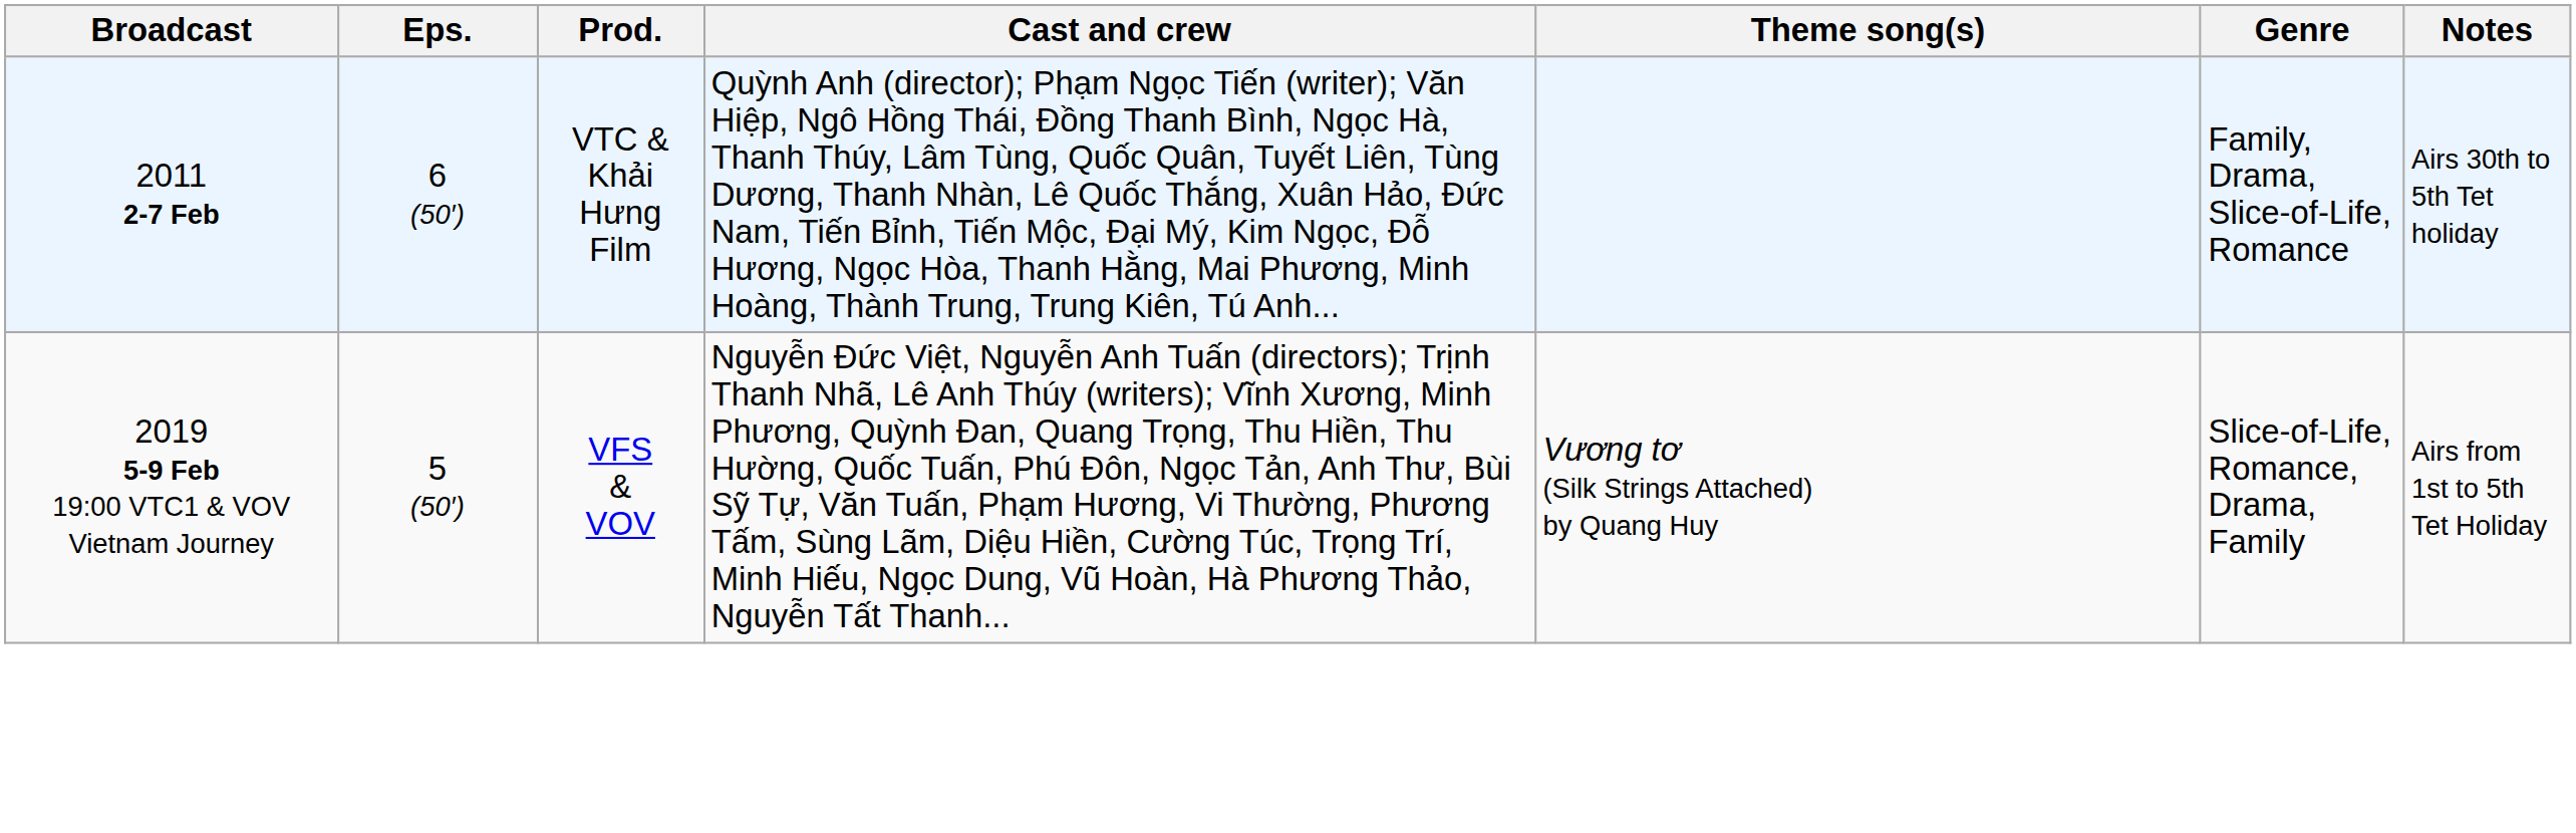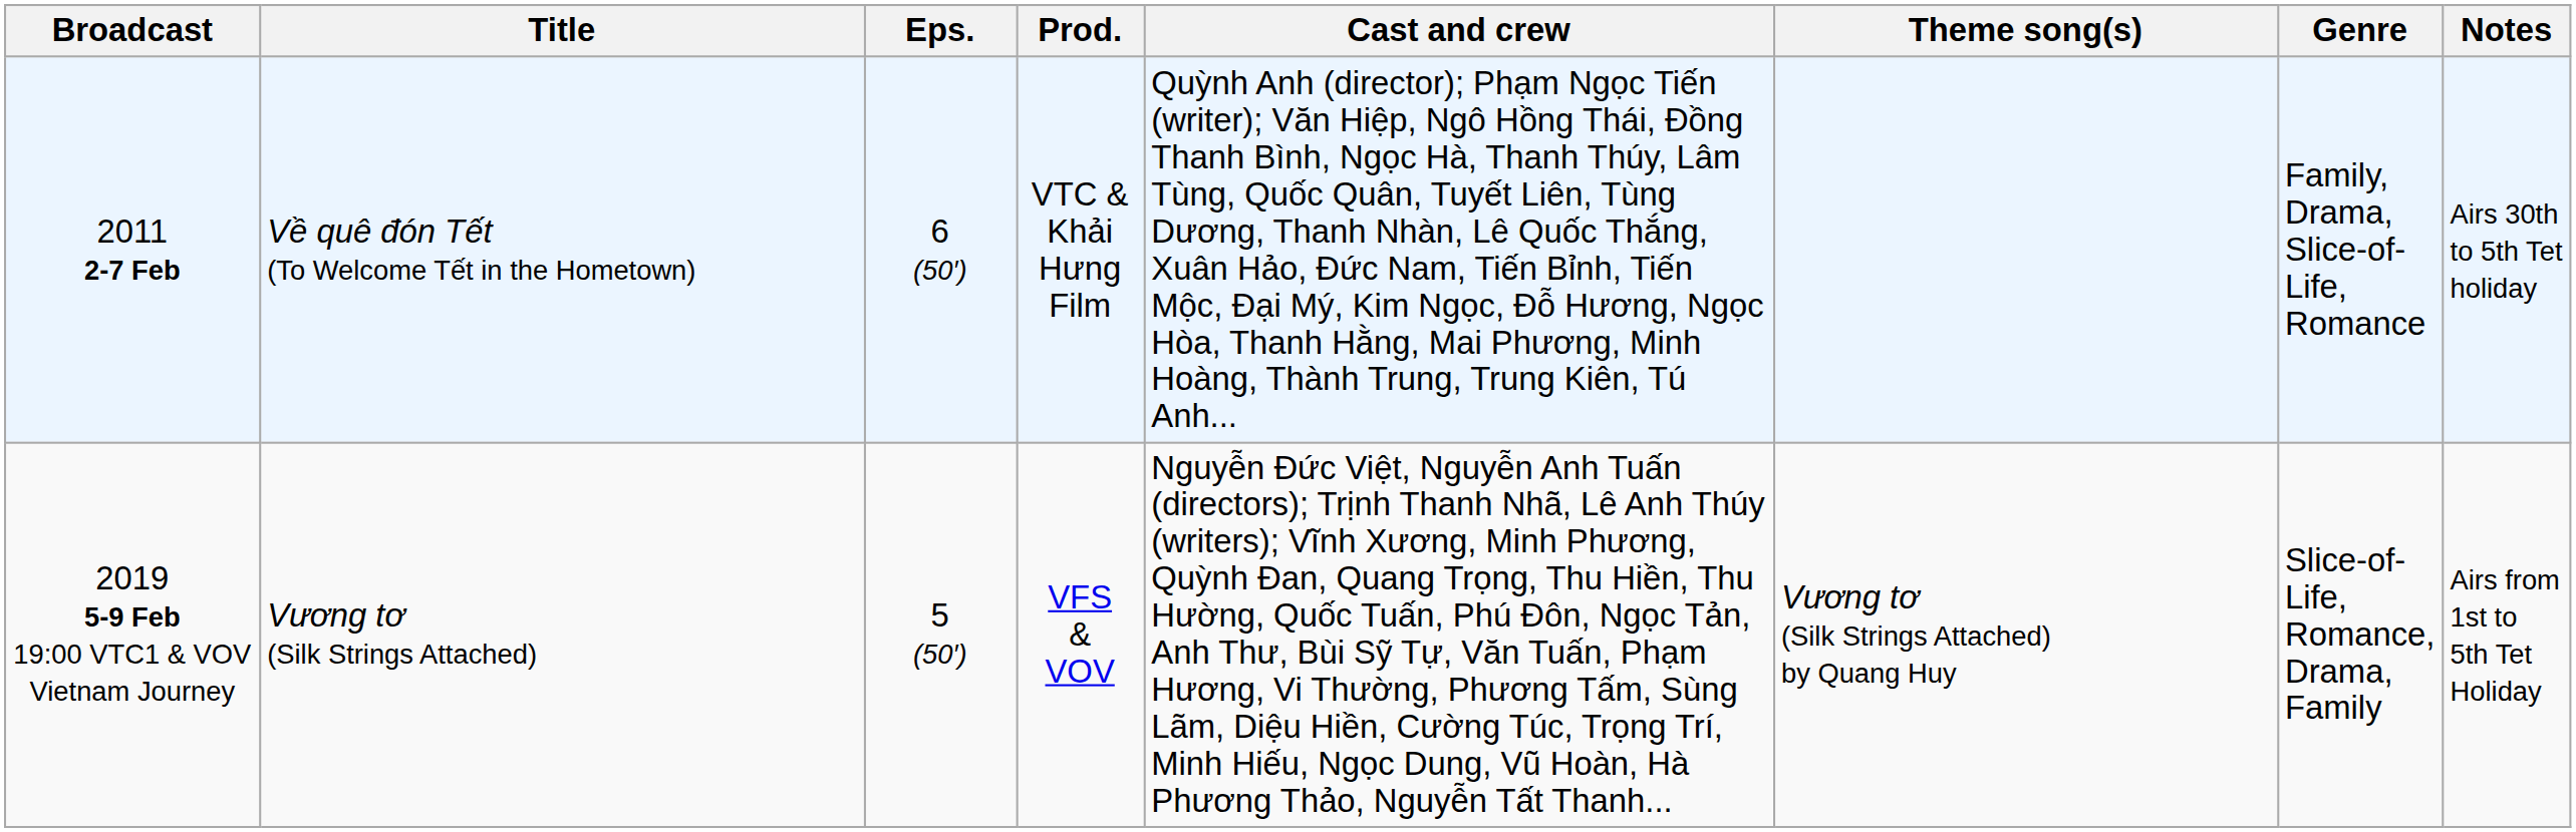 <table class="wikitable sortable">
 <tr>
 <th style="width:10%;">Broadcast</th>
+<th style="width:24%;">Title</th>
 <th style="width:6%;">Eps.</th>
 <th style="width:5%;">Prod.</th>
 <th style="width:25%;">Cast and crew</th>
 <th style="width:20%;">Theme song(s)</th>
 <th style="width:5%;">Genre</th>
 <th style="width:5%;">Notes</th>
 </tr>
 <tr ---- bgcolor="#ebf5ff">
 <td style="text-align:center;">2011<br><small><strong>2-7 Feb</strong></small><br></td>
+<td><em>Về quê đón Tết</em> <br><small>(To Welcome Tết in the Hometown)</small></td>
 <td style="text-align:center;">6<br><small><em>(50′)</em></small></td>
 <td style="text-align:center;">VTC & Khải Hưng Film</td>
 <td>Quỳnh Anh (director); Phạm Ngọc Tiến (writer); Văn Hiệp, Ngô Hồng Thái, Đồng Thanh Bình, Ngọc Hà, Thanh Thúy, Lâm Tùng, Quốc Quân, Tuyết Liên, Tùng Dương, Thanh Nhàn, Lê Quốc Thắng, Xuân Hảo, Đức Nam, Tiến Bỉnh, Tiến Mộc, Đại Mý, Kim Ngọc, Đỗ Hương, Ngọc Hòa, Thanh Hằng, Mai Phương, Minh Hoàng, Thành Trung, Trung Kiên, Tú Anh...</td>
 <td></td>
 <td>Family, Drama, Slice-of-Life, Romance</td>
 <td><small>Airs 30th to 5th Tet holiday</small></td>
 </tr>
 <tr>
 <td style="text-align:center;">2019<br><small><strong>5-9 Feb</strong><br>19:00 VTC1 & VOV <br>Vietnam Journey</small><br></td>
+<td><em>Vương tơ</em> <br><small>(Silk Strings Attached)</small></td>
 <td style="text-align:center;">5<br><small><em>(50′)</em></small></td>
 <td style="text-align:center;"><a href='#'>VFS</a><br>&<br><a href='#'>VOV</a></td>
 <td>Nguyễn Đức Việt, Nguyễn Anh Tuấn (directors); Trịnh Thanh Nhã, Lê Anh Thúy (writers); Vĩnh Xương, Minh Phương, Quỳnh Đan, Quang Trọng, Thu Hiền, Thu Hường, Quốc Tuấn, Phú Đôn, Ngọc Tản, Anh Thư, Bùi Sỹ Tự, Văn Tuấn, Phạm Hương, Vi Thường, Phương Tấm, Sùng Lãm, Diệu Hiền, Cường Túc, Trọng Trí, Minh Hiếu, Ngọc Dung, Vũ Hoàn, Hà Phương Thảo, Nguyễn Tất Thanh...</td>
 <td><em>Vương tơ</em> <br><small>(Silk Strings Attached)<br>by Quang Huy</small></td>
 <td>Slice-of-Life, Romance, Drama, Family</td>
 <td><small>Airs from 1st to 5th Tet Holiday</small></td>
 </tr>
 </table>
